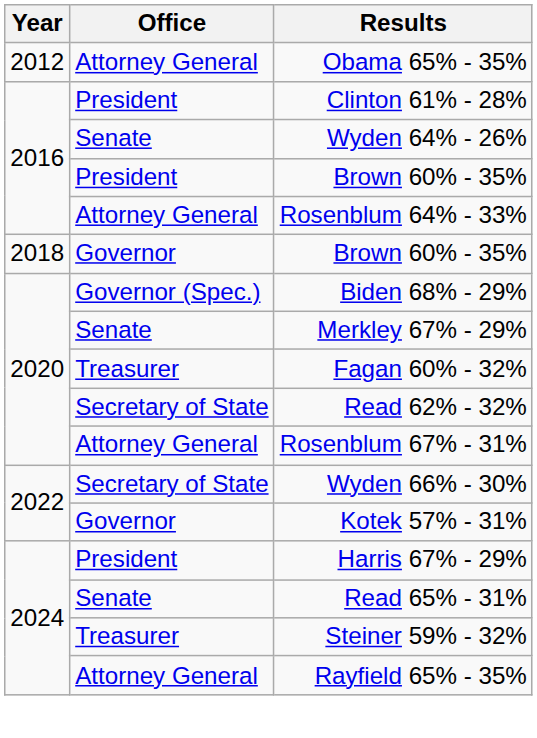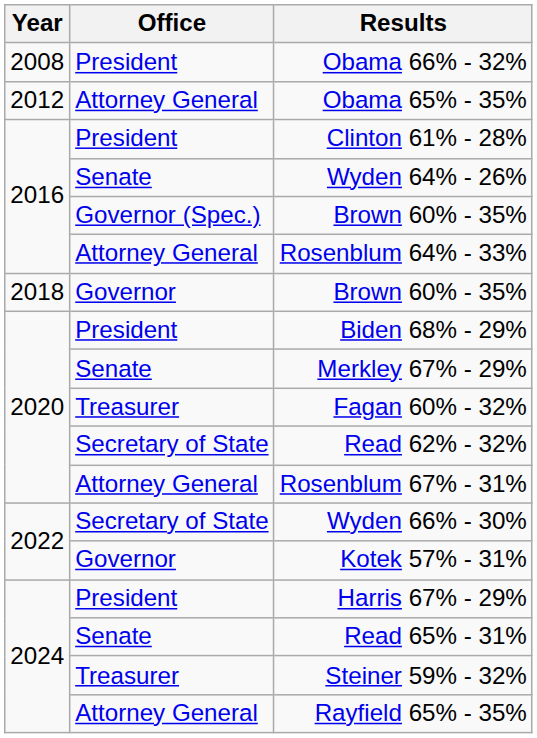 <table class=wikitable>
 <tr>
 <th>Year</th>
 <th>Office</th>
 <th>Results</th>
+</tr>
+<tr>
+<td>2008</td>
+<td><a href='#'>President</a></td>
+<td align="right" ><a href='#'>Obama</a> 66% - 32%</td>
 </tr>
 <tr>
 <td>2012</td>
 <td><a href='#'>Attorney General</a></td>
 <td align="right" ><a href='#'>Obama</a> 65% - 35%</td>
 </tr>
 <tr>
 <td rowspan=4>2016</td>
 <td><a href='#'>President</a></td>
 <td align="right" ><a href='#'>Clinton</a> 61% - 28%</td>
 </tr>
 <tr>
 <td><a href='#'>Senate</a></td>
 <td align="right" ><a href='#'>Wyden</a> 64% - 26%</td>
 </tr>
 <tr>
-<td><a href='#'>President</a></td>
+<td><a href='#'>Governor (Spec.)</a></td>
 <td align="right" ><a href='#'>Brown</a> 60% - 35%</td>
 </tr>
 <tr>
 <td><a href='#'>Attorney General</a></td>
 <td align="right" ><a href='#'>Rosenblum</a> 64% - 33%</td>
 </tr>
 <tr>
 <td>2018</td>
 <td><a href='#'>Governor</a></td>
 <td align="right" ><a href='#'>Brown</a> 60% - 35%</td>
 </tr>
 <tr>
 <td rowspan=5>2020</td>
-<td><a href='#'>Governor (Spec.)</a></td>
+<td><a href='#'>President</a></td>
 <td align="right" ><a href='#'>Biden</a> 68% - 29%</td>
 </tr>
 <tr>
 <td><a href='#'>Senate</a></td>
 <td align="right" ><a href='#'>Merkley</a> 67% - 29%</td>
 </tr>
 <tr>
 <td><a href='#'>Treasurer</a></td>
 <td align="right" ><a href='#'>Fagan</a> 60% - 32%</td>
 </tr>
 <tr>
 <td><a href='#'>Secretary of State</a></td>
 <td align="right" ><a href='#'>Read</a> 62% - 32%</td>
 </tr>
 <tr>
 <td><a href='#'>Attorney General</a></td>
 <td align="right" ><a href='#'>Rosenblum</a> 67% - 31%</td>
 </tr>
 <tr>
 <td rowspan=2>2022</td>
 <td><a href='#'>Secretary of State</a></td>
 <td align="right" ><a href='#'>Wyden</a> 66% - 30%</td>
 </tr>
 <tr>
 <td><a href='#'>Governor</a></td>
 <td align="right" ><a href='#'>Kotek</a> 57% - 31%</td>
 </tr>
 <tr>
 <td rowspan=4>2024</td>
 <td><a href='#'>President</a></td>
 <td align="right" ><a href='#'>Harris</a> 67% - 29%</td>
 </tr>
 <tr>
 <td><a href='#'>Senate</a></td>
 <td align="right" ><a href='#'>Read</a> 65% - 31%</td>
 </tr>
 <tr>
 <td><a href='#'>Treasurer</a></td>
 <td align="right" ><a href='#'>Steiner</a> 59% - 32%</td>
 </tr>
 <tr>
 <td><a href='#'>Attorney General</a></td>
 <td align="right" ><a href='#'>Rayfield</a> 65% - 35%</td>
 </tr>
 </table>
